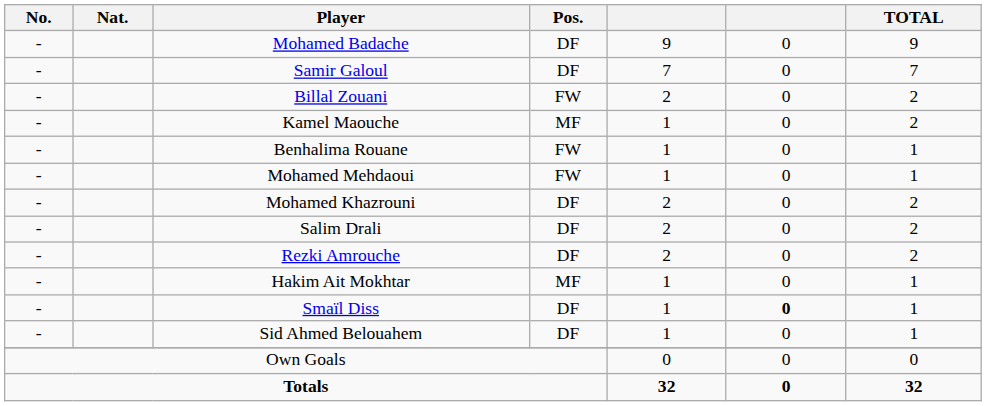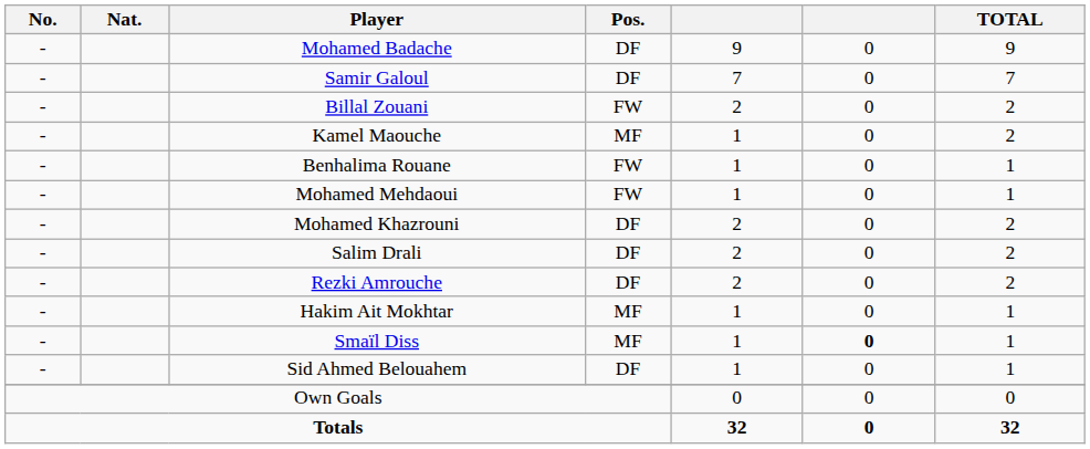 <table class="wikitable sortable alternance"  style="font-size:85%; text-align:center; line-height:14px; width:60%;">
 <tr>
 <th width=10>No.</th>
 <th width=10>Nat.</th>
 <th width=140>Player</th>
 <th width=10><strong>Pos.</strong></th>
 <th width=40></th>
 <th width=40></th>
 <th width=40>TOTAL</th>
 </tr>
 <tr>
 <td>-</td>
 <td></td>
 <td><a href='#'>Mohamed Badache</a></td>
 <td>DF</td>
 <td>9</td>
 <td>0</td>
 <td>9</td>
 </tr>
 <tr>
 <td>-</td>
 <td></td>
 <td><a href='#'>Samir Galoul</a></td>
 <td>DF</td>
 <td>7</td>
 <td>0</td>
 <td>7</td>
 </tr>
 <tr>
 <td>-</td>
 <td></td>
 <td><a href='#'>Billal Zouani</a></td>
 <td>FW</td>
 <td>2</td>
 <td>0</td>
 <td>2</td>
 </tr>
 <tr>
 <td>-</td>
 <td></td>
 <td>Kamel Maouche</td>
 <td>MF</td>
 <td>1</td>
 <td>0</td>
 <td>2</td>
 </tr>
 <tr>
 <td>-</td>
 <td></td>
 <td>Benhalima Rouane</td>
 <td>FW</td>
 <td>1</td>
 <td>0</td>
 <td>1</td>
 </tr>
 <tr>
 <td>-</td>
 <td></td>
 <td>Mohamed Mehdaoui</td>
 <td>FW</td>
 <td>1</td>
 <td>0</td>
 <td>1</td>
 </tr>
 <tr>
 <td>-</td>
 <td></td>
 <td>Mohamed Khazrouni</td>
 <td>DF</td>
 <td>2</td>
 <td>0</td>
 <td>2</td>
 </tr>
 <tr>
 <td>-</td>
 <td></td>
 <td>Salim Drali</td>
 <td>DF</td>
 <td>2</td>
 <td>0</td>
 <td>2</td>
 </tr>
 <tr>
 <td>-</td>
 <td></td>
 <td><a href='#'>Rezki Amrouche</a></td>
 <td>DF</td>
 <td>2</td>
 <td>0</td>
 <td>2</td>
 </tr>
 <tr>
 <td>-</td>
 <td></td>
 <td>Hakim Ait Mokhtar</td>
 <td>MF</td>
 <td>1</td>
 <td>0</td>
 <td>1</td>
 </tr>
 <tr>
 <td>-</td>
 <td></td>
 <td><a href='#'>Smaïl Diss</a></td>
-<td>DF</td>
+<td>MF</td>
 <td>1</td>
 <td><strong>0</strong></td>
 <td>1</td>
 </tr>
 <tr>
 <td>-</td>
 <td></td>
 <td>Sid Ahmed Belouahem</td>
 <td>DF</td>
 <td>1</td>
 <td>0</td>
 <td>1</td>
 </tr>
 <tr>
 </tr>
 <tr class="sortbottom">
 <td colspan="4">Own Goals</td>
 <td>0</td>
 <td>0</td>
 <td>0</td>
 </tr>
 <tr class="sortbottom">
 <td colspan="4"><strong>Totals</strong></td>
 <td><strong>32</strong></td>
 <td><strong>0</strong></td>
 <td><strong>32</strong></td>
 </tr>
 </table>
